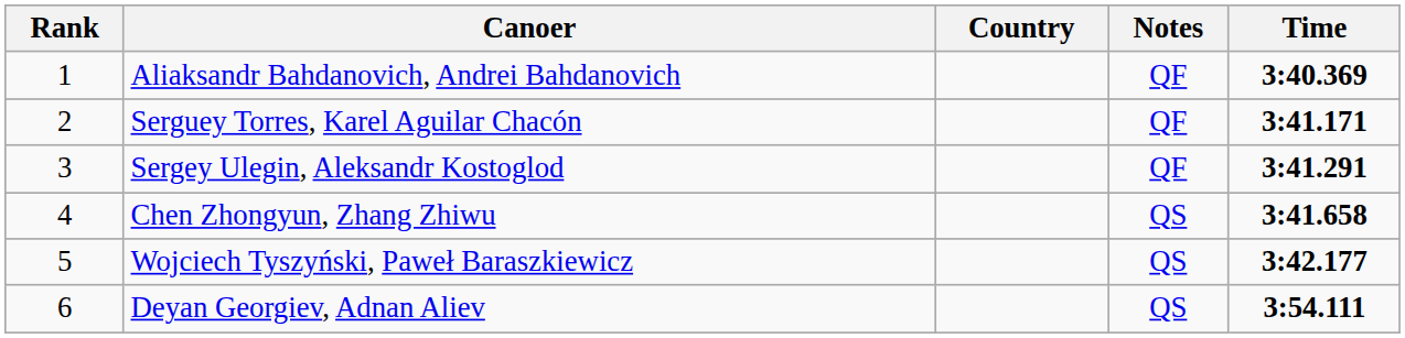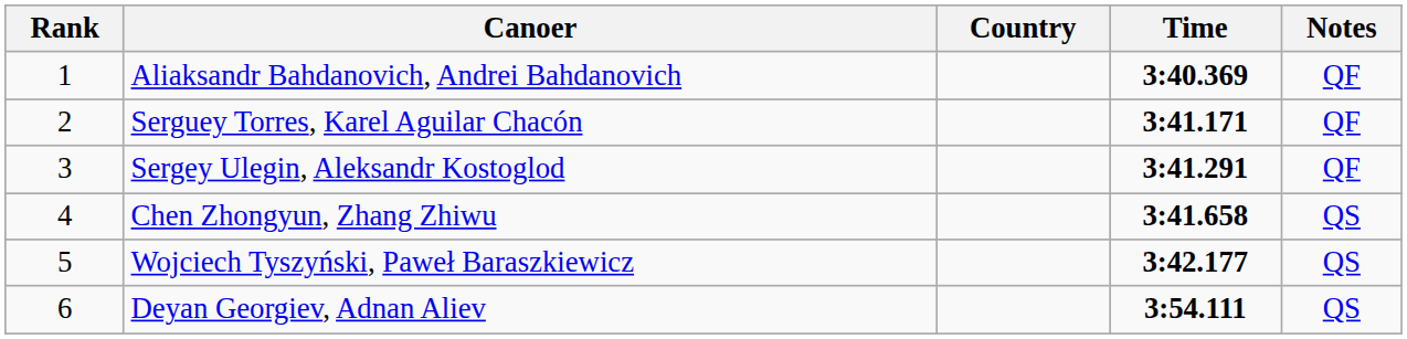 <table class="wikitable sortable" width=60% style="text-align:center">
 <tr>
 <th>Rank</th>
 <th>Canoer</th>
 <th>Country</th>
+<th>Time</th>
 <th>Notes</th>
-<th>Time</th>
 </tr>
 <tr>
 <td>1</td>
 <td align=left><a href='#'>Aliaksandr Bahdanovich</a>, <a href='#'>Andrei Bahdanovich</a></td>
 <td align=left></td>
+<td><strong>3:40.369 </strong></td>
 <td><a href='#'>QF</a></td>
-<td><strong>3:40.369 </strong></td>
 </tr>
 <tr>
 <td>2</td>
 <td align=left><a href='#'>Serguey Torres</a>, <a href='#'>Karel Aguilar Chacón</a></td>
 <td align=left></td>
+<td><strong>3:41.171 </strong></td>
 <td><a href='#'>QF</a></td>
-<td><strong>3:41.171 </strong></td>
 </tr>
 <tr>
 <td>3</td>
 <td align=left><a href='#'>Sergey Ulegin</a>, <a href='#'>Aleksandr Kostoglod</a></td>
 <td align=left></td>
+<td><strong>3:41.291 </strong></td>
 <td><a href='#'>QF</a></td>
-<td><strong>3:41.291 </strong></td>
 </tr>
 <tr>
 <td>4</td>
 <td align=left><a href='#'>Chen Zhongyun</a>, <a href='#'>Zhang Zhiwu</a></td>
 <td align=left></td>
+<td><strong>3:41.658 </strong></td>
 <td><a href='#'>QS</a></td>
-<td><strong>3:41.658 </strong></td>
 </tr>
 <tr>
 <td>5</td>
 <td align=left><a href='#'>Wojciech Tyszyński</a>, <a href='#'>Paweł Baraszkiewicz</a></td>
 <td align=left></td>
+<td><strong>3:42.177  </strong></td>
 <td><a href='#'>QS</a></td>
-<td><strong>3:42.177  </strong></td>
 </tr>
 <tr>
 <td>6</td>
 <td align=left><a href='#'>Deyan Georgiev</a>, <a href='#'>Adnan Aliev</a></td>
 <td align=left></td>
+<td><strong>3:54.111 </strong></td>
 <td><a href='#'>QS</a></td>
-<td><strong>3:54.111 </strong></td>
 </tr>
 </table>
